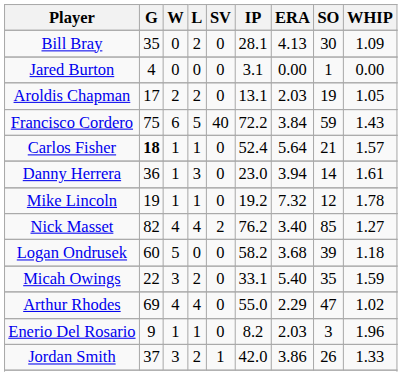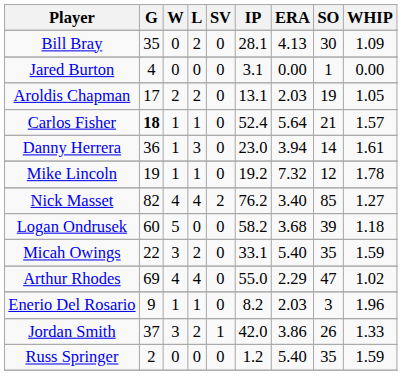 <table class="wikitable sortable" style="text-align:center;">
 <tr>
 <th>Player</th>
 <th>G</th>
 <th>W</th>
 <th>L</th>
 <th>SV</th>
 <th>IP</th>
 <th>ERA</th>
 <th>SO</th>
 <th>WHIP</th>
 </tr>
 <tr>
 </tr>
 <tr>
 <td><a href='#'>Bill Bray</a></td>
 <td>35</td>
 <td>0</td>
 <td>2</td>
 <td>0</td>
 <td>28.1</td>
 <td>4.13</td>
 <td>30</td>
 <td>1.09</td>
 </tr>
 <tr>
 </tr>
 <tr>
 <td><a href='#'>Jared Burton</a></td>
 <td>4</td>
 <td>0</td>
 <td>0</td>
 <td>0</td>
 <td>3.1</td>
 <td>0.00</td>
 <td>1</td>
 <td>0.00</td>
 </tr>
 <tr>
 </tr>
 <tr>
 <td><a href='#'>Aroldis Chapman</a></td>
 <td>17</td>
 <td>2</td>
 <td>2</td>
 <td>0</td>
 <td>13.1</td>
 <td>2.03</td>
 <td>19</td>
 <td>1.05</td>
 </tr>
 <tr>
-</tr>
-<tr>
-<td><a href='#'>Francisco Cordero</a></td>
-<td>75</td>
-<td>6</td>
-<td>5</td>
-<td>40</td>
-<td>72.2</td>
-<td>3.84</td>
-<td>59</td>
-<td>1.43</td>
 </tr>
 <tr>
 </tr>
 <tr>
 <td><a href='#'>Carlos Fisher</a></td>
 <td><strong>18</strong></td>
 <td>1</td>
 <td>1</td>
 <td>0</td>
 <td>52.4</td>
 <td>5.64</td>
 <td>21</td>
 <td>1.57</td>
 </tr>
 <tr>
 </tr>
 <tr>
 <td><a href='#'>Danny Herrera</a></td>
 <td>36</td>
 <td>1</td>
 <td>3</td>
 <td>0</td>
 <td>23.0</td>
 <td>3.94</td>
 <td>14</td>
 <td>1.61</td>
 </tr>
 <tr>
 </tr>
 <tr>
 <td><a href='#'>Mike Lincoln</a></td>
 <td>19</td>
 <td>1</td>
 <td>1</td>
 <td>0</td>
 <td>19.2</td>
 <td>7.32</td>
 <td>12</td>
 <td>1.78</td>
 </tr>
 <tr>
 </tr>
 <tr>
 <td><a href='#'>Nick Masset</a></td>
 <td>82</td>
 <td>4</td>
 <td>4</td>
 <td>2</td>
 <td>76.2</td>
 <td>3.40</td>
 <td>85</td>
 <td>1.27</td>
 </tr>
 <tr>
 </tr>
 <tr>
 <td><a href='#'>Logan Ondrusek</a></td>
 <td>60</td>
 <td>5</td>
 <td>0</td>
 <td>0</td>
 <td>58.2</td>
 <td>3.68</td>
 <td>39</td>
 <td>1.18</td>
 </tr>
 <tr>
 </tr>
 <tr>
 <td><a href='#'>Micah Owings</a></td>
 <td>22</td>
 <td>3</td>
 <td>2</td>
 <td>0</td>
 <td>33.1</td>
 <td>5.40</td>
 <td>35</td>
 <td>1.59</td>
 </tr>
 <tr>
 </tr>
 <tr>
 <td><a href='#'>Arthur Rhodes</a></td>
 <td>69</td>
 <td>4</td>
 <td>4</td>
 <td>0</td>
 <td>55.0</td>
 <td>2.29</td>
 <td>47</td>
 <td>1.02</td>
 </tr>
 <tr>
 </tr>
 <tr>
 <td><a href='#'>Enerio Del Rosario</a></td>
 <td>9</td>
 <td>1</td>
 <td>1</td>
 <td>0</td>
 <td>8.2</td>
 <td>2.03</td>
 <td>3</td>
 <td>1.96</td>
 </tr>
 <tr>
 </tr>
 <tr>
 <td><a href='#'>Jordan Smith</a></td>
 <td>37</td>
 <td>3</td>
 <td>2</td>
 <td>1</td>
 <td>42.0</td>
 <td>3.86</td>
 <td>26</td>
 <td>1.33</td>
 </tr>
 <tr>
 </tr>
 <tr>
+<td><a href='#'>Russ Springer</a></td>
+<td>2</td>
+<td>0</td>
+<td>0</td>
+<td>0</td>
+<td>1.2</td>
+<td>5.40</td>
+<td>35</td>
+<td>1.59</td>
+</tr>
+<tr>
 </tr>
 </table>
